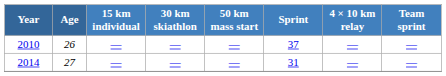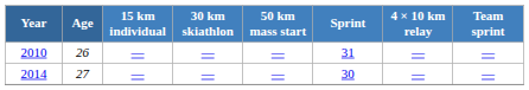 <table class="wikitable" style="font-size:95%; text-align:center; border:grey solid 1px; border-collapse:collapse; background:#ffffff;">
 <tr>
 <th style="background-color:#369; color:white; width:60px;"> Year </th>
 <th style="background-color:#369; color:white; width:40px;"> Age </th>
 <th style="background-color:#4180be; color:white; width:75px;"> 15 km <br> individual </th>
 <th style="background-color:#4180be; color:white; width:75px;"> 30 km <br> skiathlon </th>
 <th style="background-color:#4180be; color:white; width:75px;"> 50 km <br> mass start </th>
 <th style="background-color:#4180be; color:white; width:75px;"> Sprint </th>
 <th style="background-color:#4180be; color:white; width:75px;"> 4 × 10 km <br> relay </th>
 <th style="background-color:#4180be; color:white; width:75px;"> Team <br> sprint </th>
 </tr>
 <tr>
 <td><a href='#'>2010</a></td>
 <td><em>26</em></td>
 <td><a href='#'>—</a></td>
 <td><a href='#'>—</a></td>
 <td><a href='#'>—</a></td>
-<td><a href='#'>37</a></td>
+<td><a href='#'>31</a></td>
 <td><a href='#'>—</a></td>
 <td><a href='#'>—</a></td>
 </tr>
 <tr>
 <td><a href='#'>2014</a></td>
 <td><em>27</em></td>
 <td><a href='#'>—</a></td>
 <td><a href='#'>—</a></td>
 <td><a href='#'>—</a></td>
-<td><a href='#'>31</a></td>
+<td><a href='#'>30</a></td>
 <td><a href='#'>—</a></td>
 <td><a href='#'>—</a></td>
 </tr>
 <tr>
 </tr>
 </table>
